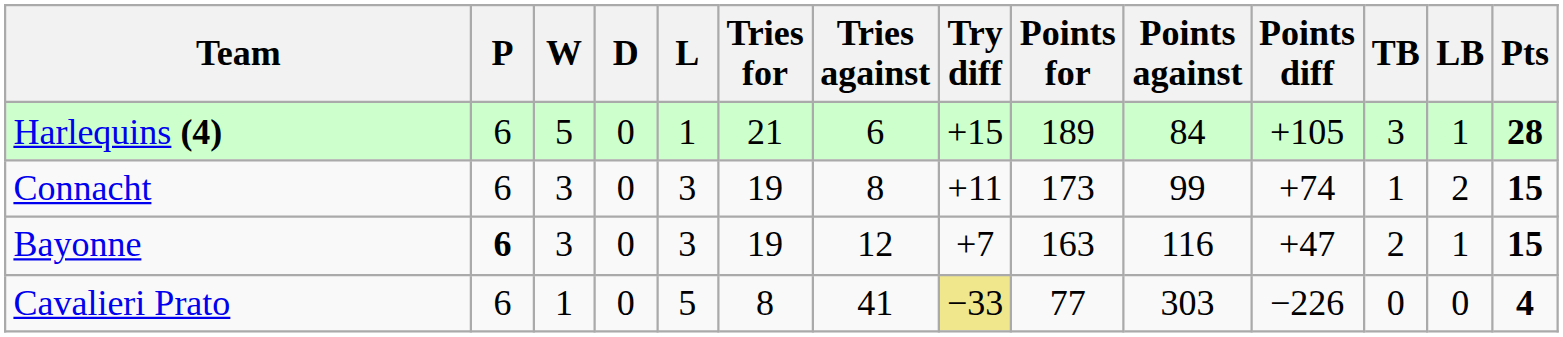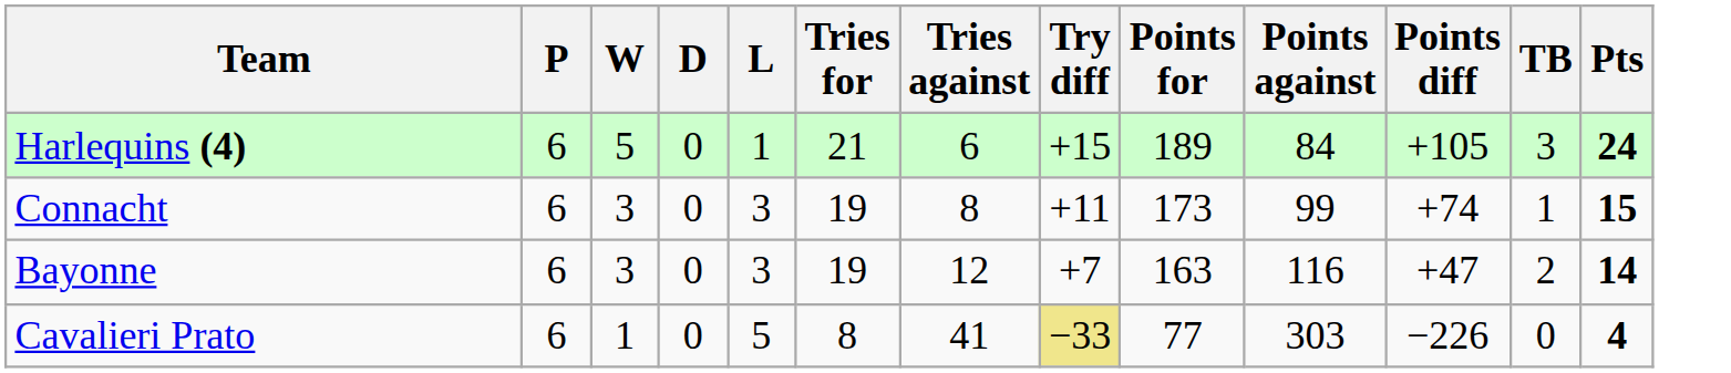 <table class="wikitable" style="text-align: center;">
 <tr>
 <th width="200">Team</th>
 <th width="20">P</th>
 <th width="20">W</th>
 <th width="20">D</th>
 <th width="20">L</th>
 <th width="20">Tries for</th>
 <th width="20">Tries against</th>
 <th width="20">Try diff</th>
 <th width="20">Points for</th>
 <th width="20">Points against</th>
 <th width="25">Points diff</th>
 <th width="20">TB</th>
-<th width="20">LB</th>
 <th width="20">Pts</th>
 </tr>
 <tr bgcolor=ccffcc>
 <td align=left> <a href='#'>Harlequins</a> <strong>(4)</strong></td>
 <td>6</td>
 <td>5</td>
 <td>0</td>
 <td>1</td>
 <td>21</td>
 <td>6</td>
 <td>+15</td>
 <td>189</td>
 <td>84</td>
 <td>+105</td>
 <td>3</td>
-<td>1</td>
-<td><strong>28</strong></td>
+<td><strong>24</strong></td>
 </tr>
 <tr>
 <td align=left> <a href='#'>Connacht</a></td>
 <td>6</td>
 <td>3</td>
 <td>0</td>
 <td>3</td>
 <td>19</td>
 <td>8</td>
 <td>+11</td>
 <td>173</td>
 <td>99</td>
 <td>+74</td>
 <td>1</td>
-<td>2</td>
 <td><strong>15</strong></td>
 </tr>
 <tr>
 <td align=left> <a href='#'>Bayonne</a></td>
-<td><strong>6</strong></td>
+<td>6</td>
 <td>3</td>
 <td>0</td>
 <td>3</td>
 <td>19</td>
 <td>12</td>
 <td>+7</td>
 <td>163</td>
 <td>116</td>
 <td>+47</td>
 <td>2</td>
-<td>1</td>
-<td><strong>15</strong></td>
+<td><strong>14</strong></td>
 </tr>
 <tr>
 <td align=left> <a href='#'>Cavalieri Prato</a></td>
 <td>6</td>
 <td>1</td>
 <td>0</td>
 <td>5</td>
 <td>8</td>
 <td>41</td>
 <td style="background: khaki;">−33</td>
 <td>77</td>
 <td>303</td>
 <td>−226</td>
 <td>0</td>
-<td>0</td>
 <td><strong>4</strong></td>
 </tr>
 </table>
